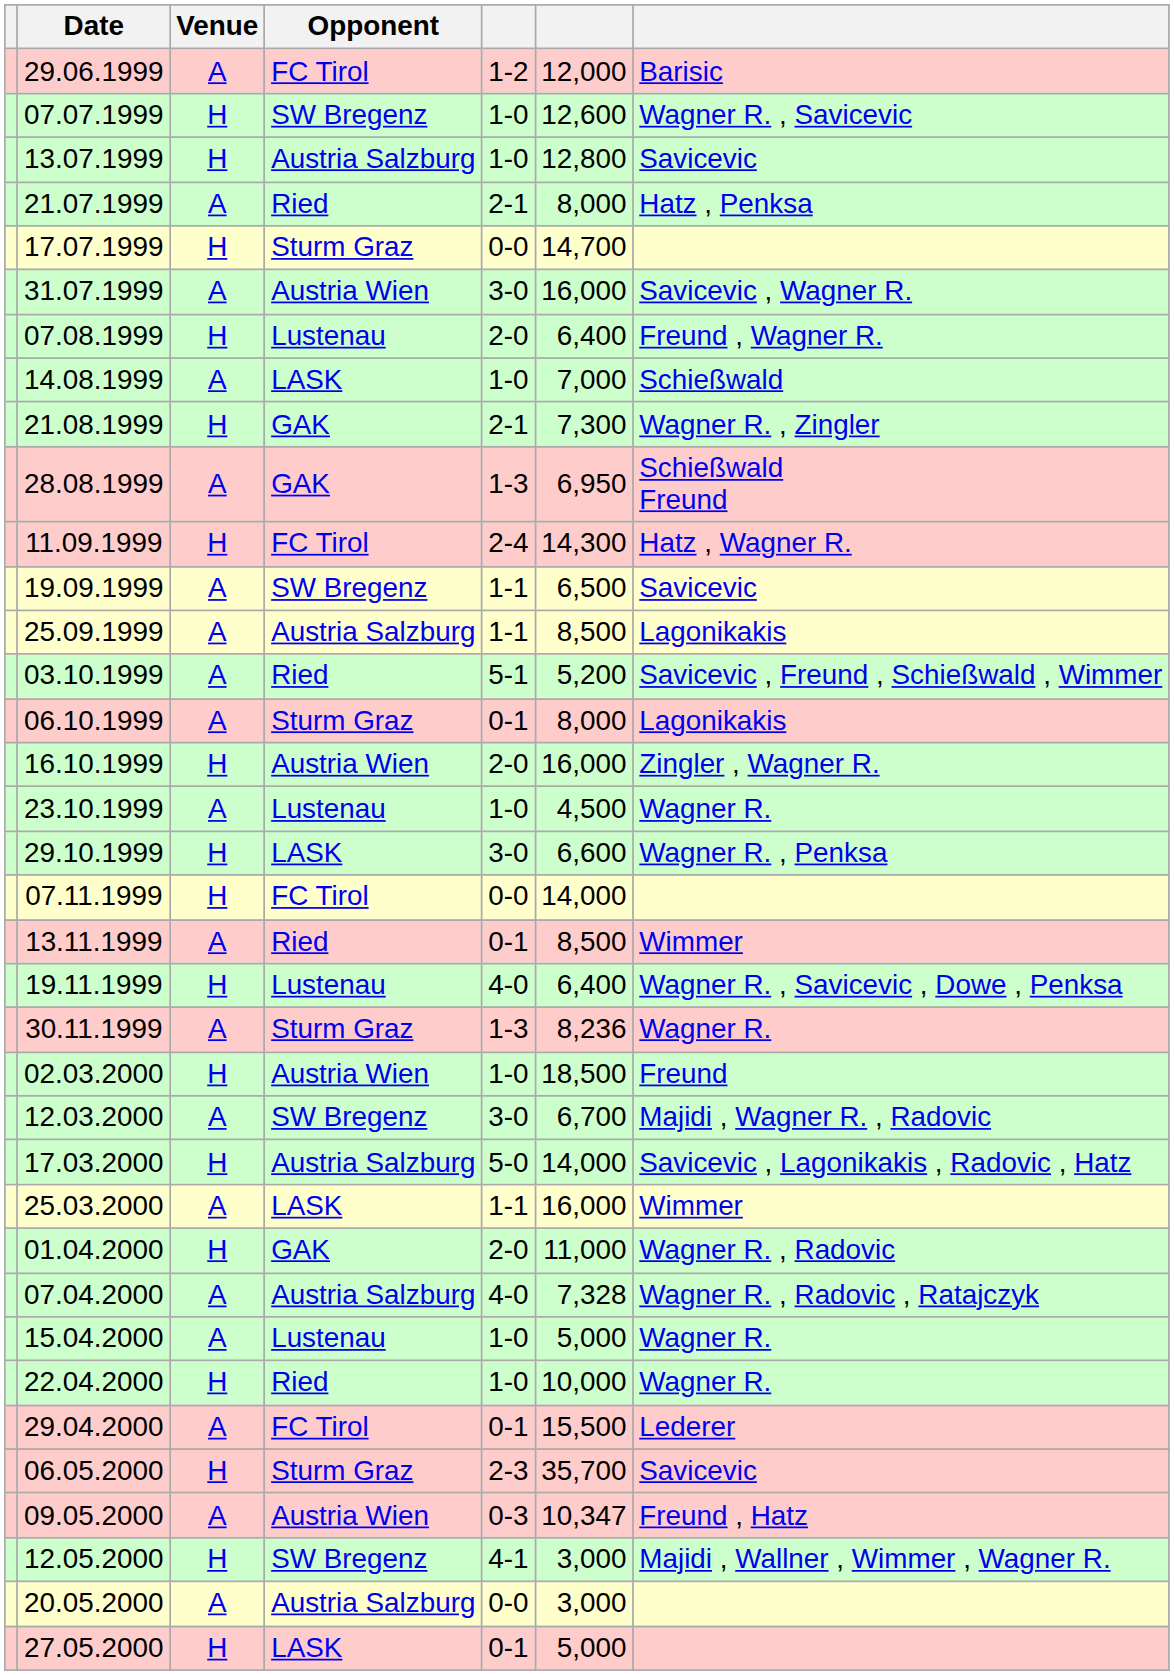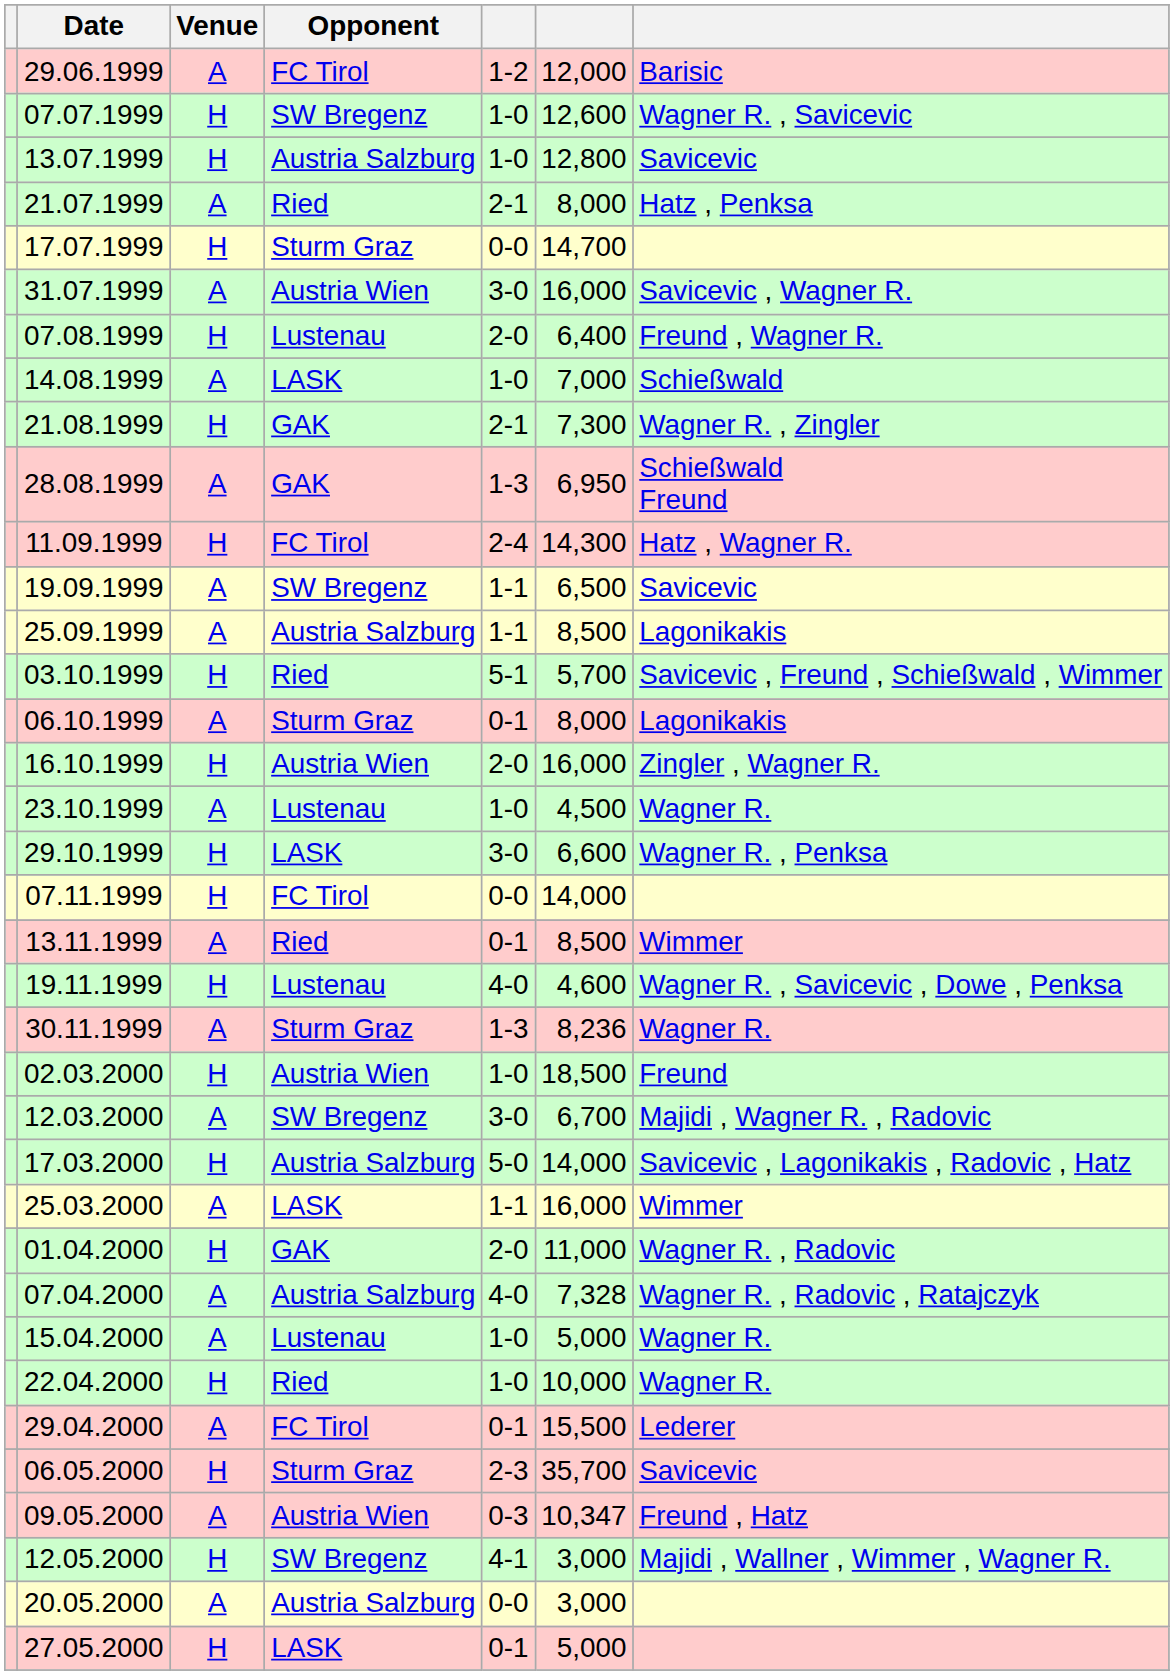 <table class="wikitable" Style="text-align: center">
 <tr>
 <th></th>
 <th>Date</th>
 <th>Venue</th>
 <th>Opponent</th>
 <th></th>
 <th></th>
 <th></th>
 </tr>
 <tr style="background:#fcc">
 <td></td>
 <td>29.06.1999</td>
 <td><a href='#'>A</a></td>
 <td align="left"><a href='#'>FC Tirol</a></td>
 <td>1-2</td>
 <td align="right">12,000</td>
 <td align="left"><a href='#'>Barisic</a> </td>
 </tr>
 <tr style="background:#cfc">
 <td></td>
 <td>07.07.1999</td>
 <td><a href='#'>H</a></td>
 <td align="left"><a href='#'>SW Bregenz</a></td>
 <td>1-0</td>
 <td align="right">12,600</td>
 <td align="left"><a href='#'>Wagner R.</a> , <a href='#'>Savicevic</a> </td>
 </tr>
 <tr style="background:#cfc">
 <td></td>
 <td>13.07.1999</td>
 <td><a href='#'>H</a></td>
 <td align="left"><a href='#'>Austria Salzburg</a></td>
 <td>1-0</td>
 <td align="right">12,800</td>
 <td align="left"><a href='#'>Savicevic</a> </td>
 </tr>
 <tr style="background:#cfc">
 <td></td>
 <td>21.07.1999</td>
 <td><a href='#'>A</a></td>
 <td align="left"><a href='#'>Ried</a></td>
 <td>2-1</td>
 <td align="right">8,000</td>
 <td align="left"><a href='#'>Hatz</a> , <a href='#'>Penksa</a> </td>
 </tr>
 <tr style="background:#ffc">
 <td></td>
 <td>17.07.1999</td>
 <td><a href='#'>H</a></td>
 <td align="left"><a href='#'>Sturm Graz</a></td>
 <td>0-0</td>
 <td align="right">14,700</td>
 <td align="left"></td>
 </tr>
 <tr style="background:#cfc">
 <td></td>
 <td>31.07.1999</td>
 <td><a href='#'>A</a></td>
 <td align="left"><a href='#'>Austria Wien</a></td>
 <td>3-0</td>
 <td align="right">16,000</td>
 <td align="left"><a href='#'>Savicevic</a>  , <a href='#'>Wagner R.</a> </td>
 </tr>
 <tr style="background:#cfc">
 <td></td>
 <td>07.08.1999</td>
 <td><a href='#'>H</a></td>
 <td align="left"><a href='#'>Lustenau</a></td>
 <td>2-0</td>
 <td align="right">6,400</td>
 <td align="left"><a href='#'>Freund</a> , <a href='#'>Wagner R.</a> </td>
 </tr>
 <tr style="background:#cfc">
 <td></td>
 <td>14.08.1999</td>
 <td><a href='#'>A</a></td>
 <td align="left"><a href='#'>LASK</a></td>
 <td>1-0</td>
 <td align="right">7,000</td>
 <td align="left"><a href='#'>Schießwald</a> </td>
 </tr>
 <tr style="background:#cfc">
 <td></td>
 <td>21.08.1999</td>
 <td><a href='#'>H</a></td>
 <td align="left"><a href='#'>GAK</a></td>
 <td>2-1</td>
 <td align="right">7,300</td>
 <td align="left"><a href='#'>Wagner R.</a> , <a href='#'>Zingler</a> </td>
 </tr>
 <tr style="background:#fcc">
 <td></td>
 <td>28.08.1999</td>
 <td><a href='#'>A</a></td>
 <td align="left"><a href='#'>GAK</a></td>
 <td>1-3</td>
 <td align="right">6,950</td>
 <td align="left"><a href='#'>Schießwald</a>  <br> <a href='#'>Freund</a> </td>
 </tr>
 <tr style="background:#fcc">
 <td></td>
 <td>11.09.1999</td>
 <td><a href='#'>H</a></td>
 <td align="left"><a href='#'>FC Tirol</a></td>
 <td>2-4</td>
 <td align="right">14,300</td>
 <td align="left"><a href='#'>Hatz</a> , <a href='#'>Wagner R.</a> </td>
 </tr>
 <tr style="background:#ffc">
 <td></td>
 <td>19.09.1999</td>
 <td><a href='#'>A</a></td>
 <td align="left"><a href='#'>SW Bregenz</a></td>
 <td>1-1</td>
 <td align="right">6,500</td>
 <td align="left"><a href='#'>Savicevic</a> </td>
 </tr>
 <tr style="background:#ffc">
 <td></td>
 <td>25.09.1999</td>
 <td><a href='#'>A</a></td>
 <td align="left"><a href='#'>Austria Salzburg</a></td>
 <td>1-1</td>
 <td align="right">8,500</td>
 <td align="left"><a href='#'>Lagonikakis</a> </td>
 </tr>
 <tr style="background:#cfc">
 <td></td>
 <td>03.10.1999</td>
-<td><a href='#'>A</a></td>
+<td><a href='#'>H</a></td>
 <td align="left"><a href='#'>Ried</a></td>
 <td>5-1</td>
-<td align="right">5,200</td>
+<td align="right">5,700</td>
 <td align="left"><a href='#'>Savicevic</a>  , <a href='#'>Freund</a> , <a href='#'>Schießwald</a> , <a href='#'>Wimmer</a> </td>
 </tr>
 <tr style="background:#fcc">
 <td></td>
 <td>06.10.1999</td>
 <td><a href='#'>A</a></td>
 <td align="left"><a href='#'>Sturm Graz</a></td>
 <td>0-1</td>
 <td align="right">8,000</td>
 <td align="left"><a href='#'>Lagonikakis</a> </td>
 </tr>
 <tr style="background:#cfc">
 <td></td>
 <td>16.10.1999</td>
 <td><a href='#'>H</a></td>
 <td align="left"><a href='#'>Austria Wien</a></td>
 <td>2-0</td>
 <td align="right">16,000</td>
 <td align="left"><a href='#'>Zingler</a> , <a href='#'>Wagner R.</a> </td>
 </tr>
 <tr style="background:#cfc">
 <td></td>
 <td>23.10.1999</td>
 <td><a href='#'>A</a></td>
 <td align="left"><a href='#'>Lustenau</a></td>
 <td>1-0</td>
 <td align="right">4,500</td>
 <td align="left"><a href='#'>Wagner R.</a> </td>
 </tr>
 <tr style="background:#cfc">
 <td></td>
 <td>29.10.1999</td>
 <td><a href='#'>H</a></td>
 <td align="left"><a href='#'>LASK</a></td>
 <td>3-0</td>
 <td align="right">6,600</td>
 <td align="left"><a href='#'>Wagner R.</a>  , <a href='#'>Penksa</a> </td>
 </tr>
 <tr style="background:#ffc">
 <td></td>
 <td>07.11.1999</td>
 <td><a href='#'>H</a></td>
 <td align="left"><a href='#'>FC Tirol</a></td>
 <td>0-0</td>
 <td align="right">14,000</td>
 <td align="left"></td>
 </tr>
 <tr style="background:#fcc">
 <td></td>
 <td>13.11.1999</td>
 <td><a href='#'>A</a></td>
 <td align="left"><a href='#'>Ried</a></td>
 <td>0-1</td>
 <td align="right">8,500</td>
 <td align="left"><a href='#'>Wimmer</a> </td>
 </tr>
 <tr style="background:#cfc">
 <td></td>
 <td>19.11.1999</td>
 <td><a href='#'>H</a></td>
 <td align="left"><a href='#'>Lustenau</a></td>
 <td>4-0</td>
-<td align="right">6,400</td>
+<td align="right">4,600</td>
 <td align="left"><a href='#'>Wagner R.</a> , <a href='#'>Savicevic</a> , <a href='#'>Dowe</a> , <a href='#'>Penksa</a> </td>
 </tr>
 <tr style="background:#fcc">
 <td></td>
 <td>30.11.1999</td>
 <td><a href='#'>A</a></td>
 <td align="left"><a href='#'>Sturm Graz</a></td>
 <td>1-3</td>
 <td align="right">8,236</td>
 <td align="left"><a href='#'>Wagner R.</a> </td>
 </tr>
 <tr style="background:#cfc">
 <td></td>
 <td>02.03.2000</td>
 <td><a href='#'>H</a></td>
 <td align="left"><a href='#'>Austria Wien</a></td>
 <td>1-0</td>
 <td align="right">18,500</td>
 <td align="left"><a href='#'>Freund</a> </td>
 </tr>
 <tr style="background:#cfc">
 <td></td>
 <td>12.03.2000</td>
 <td><a href='#'>A</a></td>
 <td align="left"><a href='#'>SW Bregenz</a></td>
 <td>3-0</td>
 <td align="right">6,700</td>
 <td align="left"><a href='#'>Majidi</a> , <a href='#'>Wagner R.</a> , <a href='#'>Radovic</a> </td>
 </tr>
 <tr style="background:#cfc">
 <td></td>
 <td>17.03.2000</td>
 <td><a href='#'>H</a></td>
 <td align="left"><a href='#'>Austria Salzburg</a></td>
 <td>5-0</td>
 <td align="right">14,000</td>
 <td align="left"><a href='#'>Savicevic</a> , <a href='#'>Lagonikakis</a> , <a href='#'>Radovic</a>  , <a href='#'>Hatz</a> </td>
 </tr>
 <tr style="background:#ffc">
 <td></td>
 <td>25.03.2000</td>
 <td><a href='#'>A</a></td>
 <td align="left"><a href='#'>LASK</a></td>
 <td>1-1</td>
 <td align="right">16,000</td>
 <td align="left"><a href='#'>Wimmer</a> </td>
 </tr>
 <tr style="background:#cfc">
 <td></td>
 <td>01.04.2000</td>
 <td><a href='#'>H</a></td>
 <td align="left"><a href='#'>GAK</a></td>
 <td>2-0</td>
 <td align="right">11,000</td>
 <td align="left"><a href='#'>Wagner R.</a> , <a href='#'>Radovic</a> </td>
 </tr>
 <tr style="background:#cfc">
 <td></td>
 <td>07.04.2000</td>
 <td><a href='#'>A</a></td>
 <td align="left"><a href='#'>Austria Salzburg</a></td>
 <td>4-0</td>
 <td align="right">7,328</td>
 <td align="left"><a href='#'>Wagner R.</a> , <a href='#'>Radovic</a>  , <a href='#'>Ratajczyk</a> </td>
 </tr>
 <tr style="background:#cfc">
 <td></td>
 <td>15.04.2000</td>
 <td><a href='#'>A</a></td>
 <td align="left"><a href='#'>Lustenau</a></td>
 <td>1-0</td>
 <td align="right">5,000</td>
 <td align="left"><a href='#'>Wagner R.</a> </td>
 </tr>
 <tr style="background:#cfc">
 <td></td>
 <td>22.04.2000</td>
 <td><a href='#'>H</a></td>
 <td align="left"><a href='#'>Ried</a></td>
 <td>1-0</td>
 <td align="right">10,000</td>
 <td align="left"><a href='#'>Wagner R.</a> </td>
 </tr>
 <tr style="background:#fcc">
 <td></td>
 <td>29.04.2000</td>
 <td><a href='#'>A</a></td>
 <td align="left"><a href='#'>FC Tirol</a></td>
 <td>0-1</td>
 <td align="right">15,500</td>
 <td align="left"><a href='#'>Lederer</a> </td>
 </tr>
 <tr style="background:#fcc">
 <td></td>
 <td>06.05.2000</td>
 <td><a href='#'>H</a></td>
 <td align="left"><a href='#'>Sturm Graz</a></td>
 <td>2-3</td>
 <td align="right">35,700</td>
 <td align="left"><a href='#'>Savicevic</a>  </td>
 </tr>
 <tr style="background:#fcc">
 <td></td>
 <td>09.05.2000</td>
 <td><a href='#'>A</a></td>
 <td align="left"><a href='#'>Austria Wien</a></td>
 <td>0-3</td>
 <td align="right">10,347</td>
 <td align="left"><a href='#'>Freund</a> , <a href='#'>Hatz</a> </td>
 </tr>
 <tr style="background:#cfc">
 <td></td>
 <td>12.05.2000</td>
 <td><a href='#'>H</a></td>
 <td align="left"><a href='#'>SW Bregenz</a></td>
 <td>4-1</td>
 <td align="right">3,000</td>
 <td align="left"><a href='#'>Majidi</a> , <a href='#'>Wallner</a> , <a href='#'>Wimmer</a> , <a href='#'>Wagner R.</a> </td>
 </tr>
 <tr style="background:#ffc">
 <td></td>
 <td>20.05.2000</td>
 <td><a href='#'>A</a></td>
 <td align="left"><a href='#'>Austria Salzburg</a></td>
 <td>0-0</td>
 <td align="right">3,000</td>
 <td align="left"></td>
 </tr>
 <tr style="background:#fcc">
 <td></td>
 <td>27.05.2000</td>
 <td><a href='#'>H</a></td>
 <td align="left"><a href='#'>LASK</a></td>
 <td>0-1</td>
 <td align="right">5,000</td>
 <td align="left"></td>
 </tr>
 </table>
